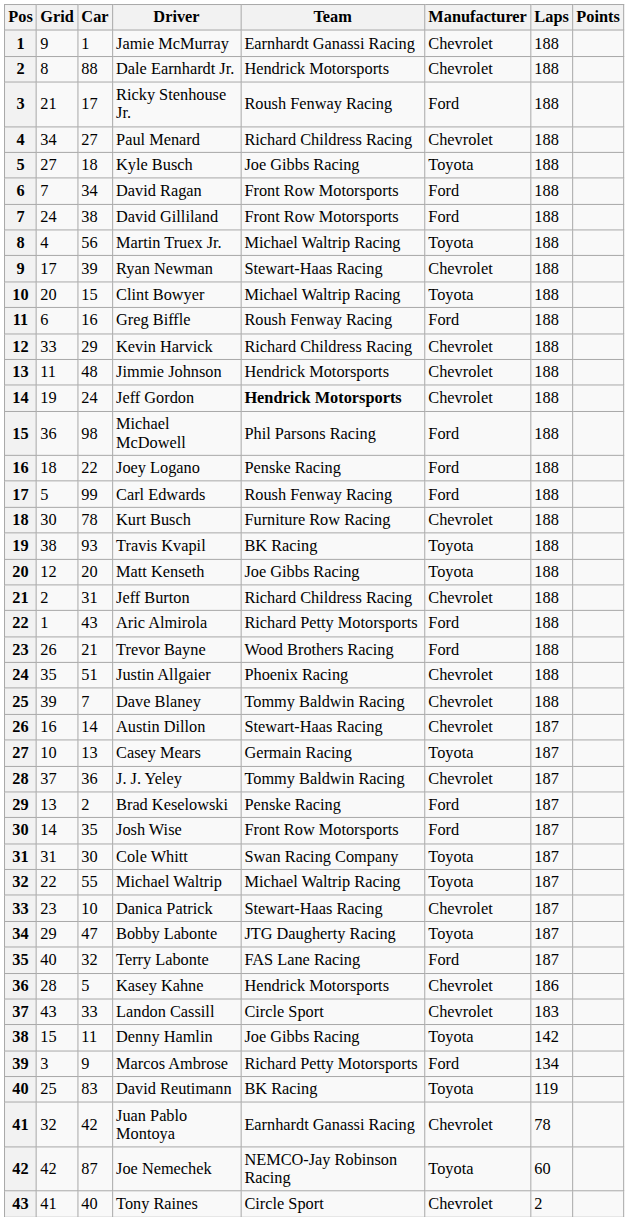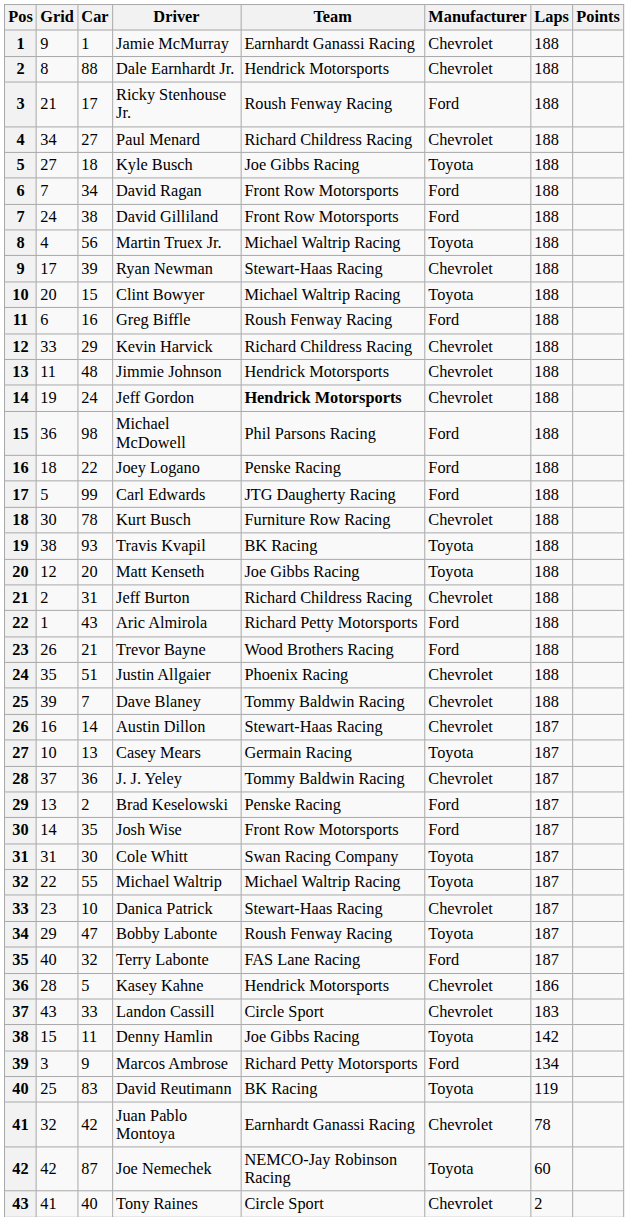 <table class="sortable wikitable" border="1">
 <tr>
 <th>Pos</th>
 <th>Grid</th>
 <th>Car</th>
 <th>Driver</th>
 <th>Team</th>
 <th>Manufacturer</th>
 <th>Laps</th>
 <th>Points</th>
 </tr>
 <tr>
 <th>1</th>
 <td>9</td>
 <td>1</td>
 <td>Jamie McMurray</td>
 <td>Earnhardt Ganassi Racing</td>
 <td>Chevrolet</td>
 <td>188</td>
 <td></td>
 </tr>
 <tr>
 <th>2</th>
 <td>8</td>
 <td>88</td>
 <td>Dale Earnhardt Jr.</td>
 <td>Hendrick Motorsports</td>
 <td>Chevrolet</td>
 <td>188</td>
 <td></td>
 </tr>
 <tr>
 <th>3</th>
 <td>21</td>
 <td>17</td>
 <td>Ricky Stenhouse Jr.</td>
 <td>Roush Fenway Racing</td>
 <td>Ford</td>
 <td>188</td>
 <td></td>
 </tr>
 <tr>
 <th>4</th>
 <td>34</td>
 <td>27</td>
 <td>Paul Menard</td>
 <td>Richard Childress Racing</td>
 <td>Chevrolet</td>
 <td>188</td>
 <td></td>
 </tr>
 <tr>
 <th>5</th>
 <td>27</td>
 <td>18</td>
 <td>Kyle Busch</td>
 <td>Joe Gibbs Racing</td>
 <td>Toyota</td>
 <td>188</td>
 <td></td>
 </tr>
 <tr>
 <th>6</th>
 <td>7</td>
 <td>34</td>
 <td>David Ragan</td>
 <td>Front Row Motorsports</td>
 <td>Ford</td>
 <td>188</td>
 <td></td>
 </tr>
 <tr>
 <th>7</th>
 <td>24</td>
 <td>38</td>
 <td>David Gilliland</td>
 <td>Front Row Motorsports</td>
 <td>Ford</td>
 <td>188</td>
 <td></td>
 </tr>
 <tr>
 <th>8</th>
 <td>4</td>
 <td>56</td>
 <td>Martin Truex Jr.</td>
 <td>Michael Waltrip Racing</td>
 <td>Toyota</td>
 <td>188</td>
 <td></td>
 </tr>
 <tr>
 <th>9</th>
 <td>17</td>
 <td>39</td>
 <td>Ryan Newman</td>
 <td>Stewart-Haas Racing</td>
 <td>Chevrolet</td>
 <td>188</td>
 <td></td>
 </tr>
 <tr>
 <th>10</th>
 <td>20</td>
 <td>15</td>
 <td>Clint Bowyer</td>
 <td>Michael Waltrip Racing</td>
 <td>Toyota</td>
 <td>188</td>
 <td></td>
 </tr>
 <tr>
 <th>11</th>
 <td>6</td>
 <td>16</td>
 <td>Greg Biffle</td>
 <td>Roush Fenway Racing</td>
 <td>Ford</td>
 <td>188</td>
 <td></td>
 </tr>
 <tr>
 <th>12</th>
 <td>33</td>
 <td>29</td>
 <td>Kevin Harvick</td>
 <td>Richard Childress Racing</td>
 <td>Chevrolet</td>
 <td>188</td>
 <td></td>
 </tr>
 <tr>
 <th>13</th>
 <td>11</td>
 <td>48</td>
 <td>Jimmie Johnson</td>
 <td>Hendrick Motorsports</td>
 <td>Chevrolet</td>
 <td>188</td>
 <td></td>
 </tr>
 <tr>
 <th>14</th>
 <td>19</td>
 <td>24</td>
 <td>Jeff Gordon</td>
 <td><strong>Hendrick Motorsports</strong></td>
 <td>Chevrolet</td>
 <td>188</td>
 <td></td>
 </tr>
 <tr>
 <th>15</th>
 <td>36</td>
 <td>98</td>
 <td>Michael McDowell</td>
 <td>Phil Parsons Racing</td>
 <td>Ford</td>
 <td>188</td>
 <td></td>
 </tr>
 <tr>
 <th>16</th>
 <td>18</td>
 <td>22</td>
 <td>Joey Logano</td>
 <td>Penske Racing</td>
 <td>Ford</td>
 <td>188</td>
 <td></td>
 </tr>
 <tr>
 <th>17</th>
 <td>5</td>
 <td>99</td>
 <td>Carl Edwards</td>
-<td>Roush Fenway Racing</td>
+<td>JTG Daugherty Racing</td>
 <td>Ford</td>
 <td>188</td>
 <td></td>
 </tr>
 <tr>
 <th>18</th>
 <td>30</td>
 <td>78</td>
 <td>Kurt Busch</td>
 <td>Furniture Row Racing</td>
 <td>Chevrolet</td>
 <td>188</td>
 <td></td>
 </tr>
 <tr>
 <th>19</th>
 <td>38</td>
 <td>93</td>
 <td>Travis Kvapil</td>
 <td>BK Racing</td>
 <td>Toyota</td>
 <td>188</td>
 <td></td>
 </tr>
 <tr>
 <th>20</th>
 <td>12</td>
 <td>20</td>
 <td>Matt Kenseth</td>
 <td>Joe Gibbs Racing</td>
 <td>Toyota</td>
 <td>188</td>
 <td></td>
 </tr>
 <tr>
 <th>21</th>
 <td>2</td>
 <td>31</td>
 <td>Jeff Burton</td>
 <td>Richard Childress Racing</td>
 <td>Chevrolet</td>
 <td>188</td>
 <td></td>
 </tr>
 <tr>
 <th>22</th>
 <td>1</td>
 <td>43</td>
 <td>Aric Almirola</td>
 <td>Richard Petty Motorsports</td>
 <td>Ford</td>
 <td>188</td>
 <td></td>
 </tr>
 <tr>
 <th>23</th>
 <td>26</td>
 <td>21</td>
 <td>Trevor Bayne</td>
 <td>Wood Brothers Racing</td>
 <td>Ford</td>
 <td>188</td>
 <td></td>
 </tr>
 <tr>
 <th>24</th>
 <td>35</td>
 <td>51</td>
 <td>Justin Allgaier</td>
 <td>Phoenix Racing</td>
 <td>Chevrolet</td>
 <td>188</td>
 <td></td>
 </tr>
 <tr>
 <th>25</th>
 <td>39</td>
 <td>7</td>
 <td>Dave Blaney</td>
 <td>Tommy Baldwin Racing</td>
 <td>Chevrolet</td>
 <td>188</td>
 <td></td>
 </tr>
 <tr>
 <th>26</th>
 <td>16</td>
 <td>14</td>
 <td>Austin Dillon</td>
 <td>Stewart-Haas Racing</td>
 <td>Chevrolet</td>
 <td>187</td>
 <td></td>
 </tr>
 <tr>
 <th>27</th>
 <td>10</td>
 <td>13</td>
 <td>Casey Mears</td>
 <td>Germain Racing</td>
 <td>Toyota</td>
 <td>187</td>
 <td></td>
 </tr>
 <tr>
 <th>28</th>
 <td>37</td>
 <td>36</td>
 <td>J. J. Yeley</td>
 <td>Tommy Baldwin Racing</td>
 <td>Chevrolet</td>
 <td>187</td>
 <td></td>
 </tr>
 <tr>
 <th>29</th>
 <td>13</td>
 <td>2</td>
 <td>Brad Keselowski</td>
 <td>Penske Racing</td>
 <td>Ford</td>
 <td>187</td>
 <td></td>
 </tr>
 <tr>
 <th>30</th>
 <td>14</td>
 <td>35</td>
 <td>Josh Wise</td>
 <td>Front Row Motorsports</td>
 <td>Ford</td>
 <td>187</td>
 <td></td>
 </tr>
 <tr>
 <th>31</th>
 <td>31</td>
 <td>30</td>
 <td>Cole Whitt</td>
 <td>Swan Racing Company</td>
 <td>Toyota</td>
 <td>187</td>
 <td></td>
 </tr>
 <tr>
 <th>32</th>
 <td>22</td>
 <td>55</td>
 <td>Michael Waltrip</td>
 <td>Michael Waltrip Racing</td>
 <td>Toyota</td>
 <td>187</td>
 <td></td>
 </tr>
 <tr>
 <th>33</th>
 <td>23</td>
 <td>10</td>
 <td>Danica Patrick</td>
 <td>Stewart-Haas Racing</td>
 <td>Chevrolet</td>
 <td>187</td>
 <td></td>
 </tr>
 <tr>
 <th>34</th>
 <td>29</td>
 <td>47</td>
 <td>Bobby Labonte</td>
-<td>JTG Daugherty Racing</td>
+<td>Roush Fenway Racing</td>
 <td>Toyota</td>
 <td>187</td>
 <td></td>
 </tr>
 <tr>
 <th>35</th>
 <td>40</td>
 <td>32</td>
 <td>Terry Labonte</td>
 <td>FAS Lane Racing</td>
 <td>Ford</td>
 <td>187</td>
 <td></td>
 </tr>
 <tr>
 <th>36</th>
 <td>28</td>
 <td>5</td>
 <td>Kasey Kahne</td>
 <td>Hendrick Motorsports</td>
 <td>Chevrolet</td>
 <td>186</td>
 <td></td>
 </tr>
 <tr>
 <th>37</th>
 <td>43</td>
 <td>33</td>
 <td>Landon Cassill</td>
 <td>Circle Sport</td>
 <td>Chevrolet</td>
 <td>183</td>
 <td></td>
 </tr>
 <tr>
 <th>38</th>
 <td>15</td>
 <td>11</td>
 <td>Denny Hamlin</td>
 <td>Joe Gibbs Racing</td>
 <td>Toyota</td>
 <td>142</td>
 <td></td>
 </tr>
 <tr>
 <th>39</th>
 <td>3</td>
 <td>9</td>
 <td>Marcos Ambrose</td>
 <td>Richard Petty Motorsports</td>
 <td>Ford</td>
 <td>134</td>
 <td></td>
 </tr>
 <tr>
 <th>40</th>
 <td>25</td>
 <td>83</td>
 <td>David Reutimann</td>
 <td>BK Racing</td>
 <td>Toyota</td>
 <td>119</td>
 <td></td>
 </tr>
 <tr>
 <th>41</th>
 <td>32</td>
 <td>42</td>
 <td>Juan Pablo Montoya</td>
 <td>Earnhardt Ganassi Racing</td>
 <td>Chevrolet</td>
 <td>78</td>
 <td></td>
 </tr>
 <tr>
 <th>42</th>
 <td>42</td>
 <td>87</td>
 <td>Joe Nemechek</td>
 <td>NEMCO-Jay Robinson Racing</td>
 <td>Toyota</td>
 <td>60</td>
 <td></td>
 </tr>
 <tr>
 <th>43</th>
 <td>41</td>
 <td>40</td>
 <td>Tony Raines</td>
 <td>Circle Sport</td>
 <td>Chevrolet</td>
 <td>2</td>
 <td></td>
 </tr>
 </table>
